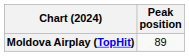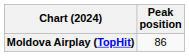 <table class="wikitable plainrowheaders" style="text-align:center">
 <tr>
 <th scope="col">Chart (2024)</th>
 <th scope="col">Peak<br>position</th>
 </tr>
 <tr>
 <th scope="row">Moldova Airplay (<a href='#'>TopHit</a>)</th>
-<td>89</td>
+<td>86</td>
 </tr>
 </table>
